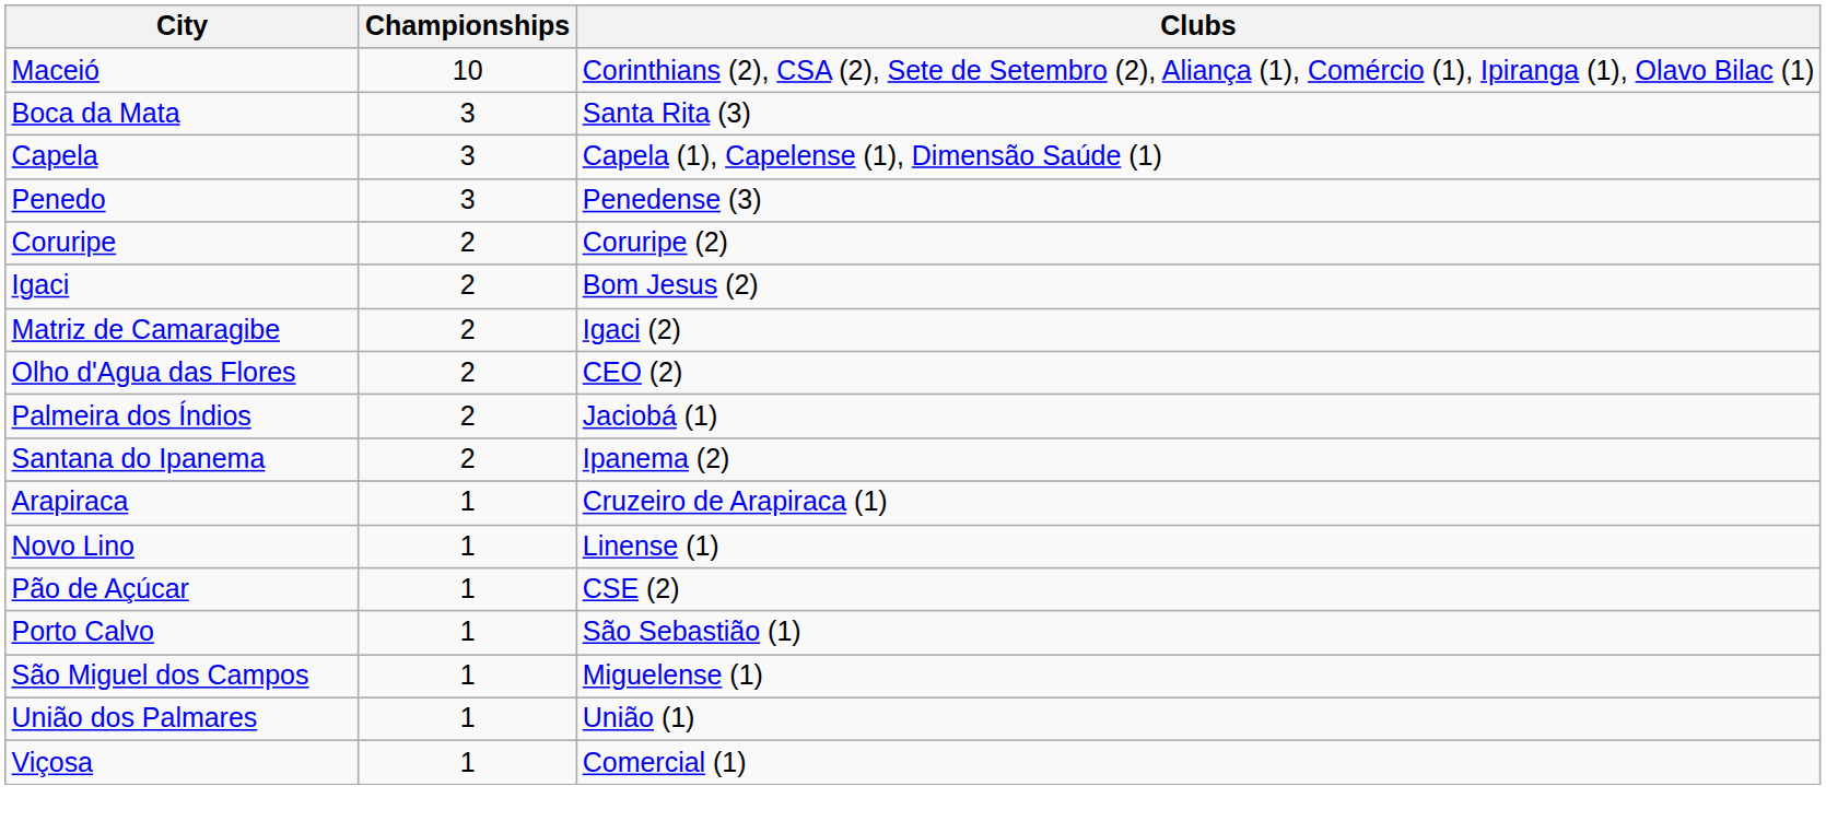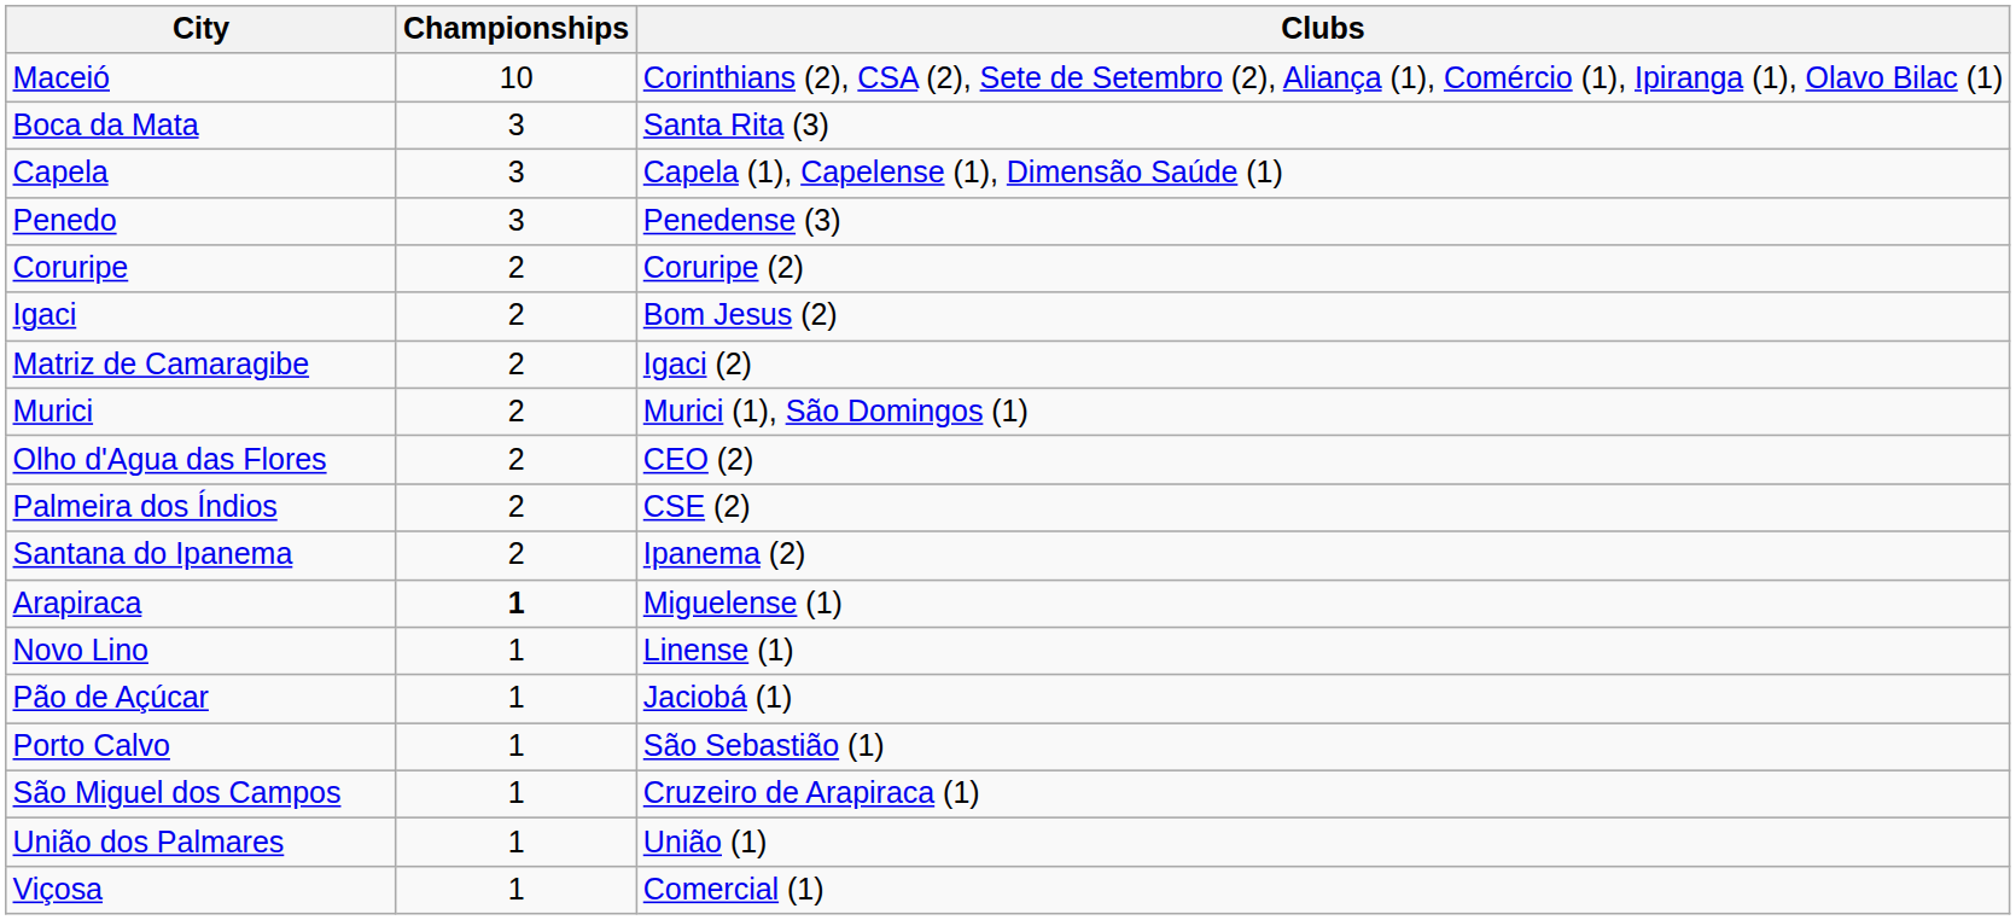 <table class="wikitable">
 <tr>
 <th style="width:200px">City</th>
 <th>Championships</th>
 <th>Clubs</th>
 </tr>
 <tr>
 <td> <a href='#'>Maceió</a></td>
 <td align="center">10</td>
 <td><a href='#'>Corinthians</a> (2), <a href='#'>CSA</a> (2), <a href='#'>Sete de Setembro</a> (2), <a href='#'>Aliança</a> (1), <a href='#'>Comércio</a> (1), <a href='#'>Ipiranga</a> (1), <a href='#'>Olavo Bilac</a> (1)</td>
 </tr>
 <tr>
 <td> <a href='#'>Boca da Mata</a></td>
 <td align="center">3</td>
 <td><a href='#'>Santa Rita</a> (3)</td>
 </tr>
 <tr>
 <td> <a href='#'>Capela</a></td>
 <td align="center">3</td>
 <td><a href='#'>Capela</a> (1), <a href='#'>Capelense</a> (1), <a href='#'>Dimensão Saúde</a> (1)</td>
 </tr>
 <tr>
 <td> <a href='#'>Penedo</a></td>
 <td align="center">3</td>
 <td><a href='#'>Penedense</a> (3)</td>
 </tr>
 <tr>
 <td> <a href='#'>Coruripe</a></td>
 <td align="center">2</td>
 <td><a href='#'>Coruripe</a> (2)</td>
 </tr>
 <tr>
 <td><a href='#'>Igaci</a></td>
 <td align="center">2</td>
 <td><a href='#'>Bom Jesus</a> (2)</td>
 </tr>
 <tr>
 <td> <a href='#'>Matriz de Camaragibe</a></td>
 <td align="center">2</td>
 <td><a href='#'>Igaci</a> (2)</td>
 </tr>
 <tr>
+<td> <a href='#'>Murici</a></td>
+<td align="center">2</td>
+<td><a href='#'>Murici</a> (1), <a href='#'>São Domingos</a> (1)</td>
+</tr>
+<tr>
 <td><a href='#'>Olho d'Agua das Flores</a></td>
 <td align="center">2</td>
 <td><a href='#'>CEO</a> (2)</td>
 </tr>
 <tr>
 <td> <a href='#'>Palmeira dos Índios</a></td>
 <td align="center">2</td>
-<td><a href='#'>Jaciobá</a> (1)</td>
+<td><a href='#'>CSE</a> (2)</td>
 </tr>
 <tr>
 <td> <a href='#'>Santana do Ipanema</a></td>
 <td align="center">2</td>
 <td><a href='#'>Ipanema</a> (2)</td>
 </tr>
 <tr>
 <td> <a href='#'>Arapiraca</a></td>
-<td align="center">1</td>
-<td><a href='#'>Cruzeiro de Arapiraca</a> (1)</td>
+<td align="center"><strong>1</strong></td>
+<td><a href='#'>Miguelense</a> (1)</td>
 </tr>
 <tr>
 <td> <a href='#'>Novo Lino</a></td>
 <td align="center">1</td>
 <td><a href='#'>Linense</a> (1)</td>
 </tr>
 <tr>
 <td> <a href='#'>Pão de Açúcar</a></td>
 <td align="center">1</td>
-<td><a href='#'>CSE</a> (2)</td>
+<td><a href='#'>Jaciobá</a> (1)</td>
 </tr>
 <tr>
 <td> <a href='#'>Porto Calvo</a></td>
 <td align="center">1</td>
 <td><a href='#'>São Sebastião</a> (1)</td>
 </tr>
 <tr>
 <td> <a href='#'>São Miguel dos Campos</a></td>
 <td align="center">1</td>
-<td><a href='#'>Miguelense</a> (1)</td>
+<td><a href='#'>Cruzeiro de Arapiraca</a> (1)</td>
 </tr>
 <tr>
 <td> <a href='#'>União dos Palmares</a></td>
 <td align="center">1</td>
 <td><a href='#'>União</a> (1)</td>
 </tr>
 <tr>
 <td> <a href='#'>Viçosa</a></td>
 <td align="center">1</td>
 <td><a href='#'>Comercial</a> (1)</td>
 </tr>
 </table>
